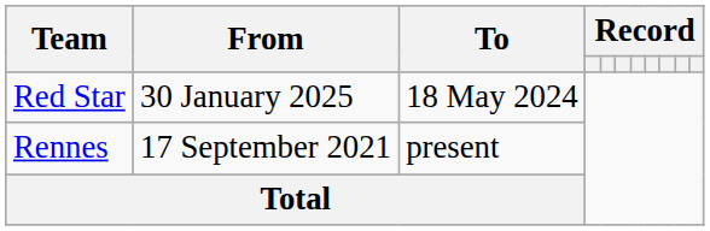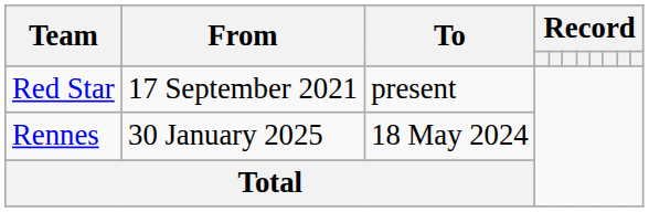 <table class="wikitable" style="text-align: center">
 <tr>
 <th rowspan="2">Team</th>
 <th rowspan="2">From</th>
 <th rowspan="2">To</th>
 <th colspan="8">Record</th>
 </tr>
 <tr>
 <th></th>
 <th></th>
 <th></th>
 <th></th>
 <th></th>
 <th></th>
 <th></th>
 <th></th>
 </tr>
 <tr>
 <td align=left> <a href='#'>Red Star</a></td>
-<td align=left>30 January 2025</td>
-<td align=left>18 May 2024<br></td>
+<td align=left>17 September 2021</td>
+<td align=left>present<br></td>
 </tr>
 <tr>
 <td align=left> <a href='#'>Rennes</a></td>
-<td align=left>17 September 2021</td>
-<td align=left>present<br></td>
+<td align=left>30 January 2025</td>
+<td align=left>18 May 2024<br></td>
 </tr>
 <tr>
 <th colspan="3">Total<br></th>
 </tr>
 </table>
